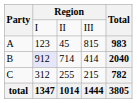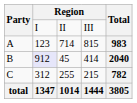 <table class="wikitable">
 <tr>
 <th rowspan="2">Party</th>
 <th colspan="3">Region</th>
 <th rowspan="2">Total</th>
 </tr>
 <tr>
 <td>I</td>
 <td>II</td>
 <td>III</td>
 </tr>
 <tr>
 <td>A</td>
 <td>123</td>
-<td>45</td>
+<td>714</td>
 <td>815</td>
 <th>983</th>
 </tr>
 <tr>
 <td>B</td>
 <td style="background: lavender;">912</td>
-<td>714</td>
+<td>45</td>
 <td>414</td>
 <th>2040</th>
 </tr>
 <tr>
 <td>C</td>
 <td>312</td>
 <td>255</td>
 <td>215</td>
 <th>782</th>
 </tr>
 <tr>
 <th>total</th>
 <th>1347</th>
 <th>1014</th>
 <th>1444</th>
 <th>3805</th>
 </tr>
 </table>
